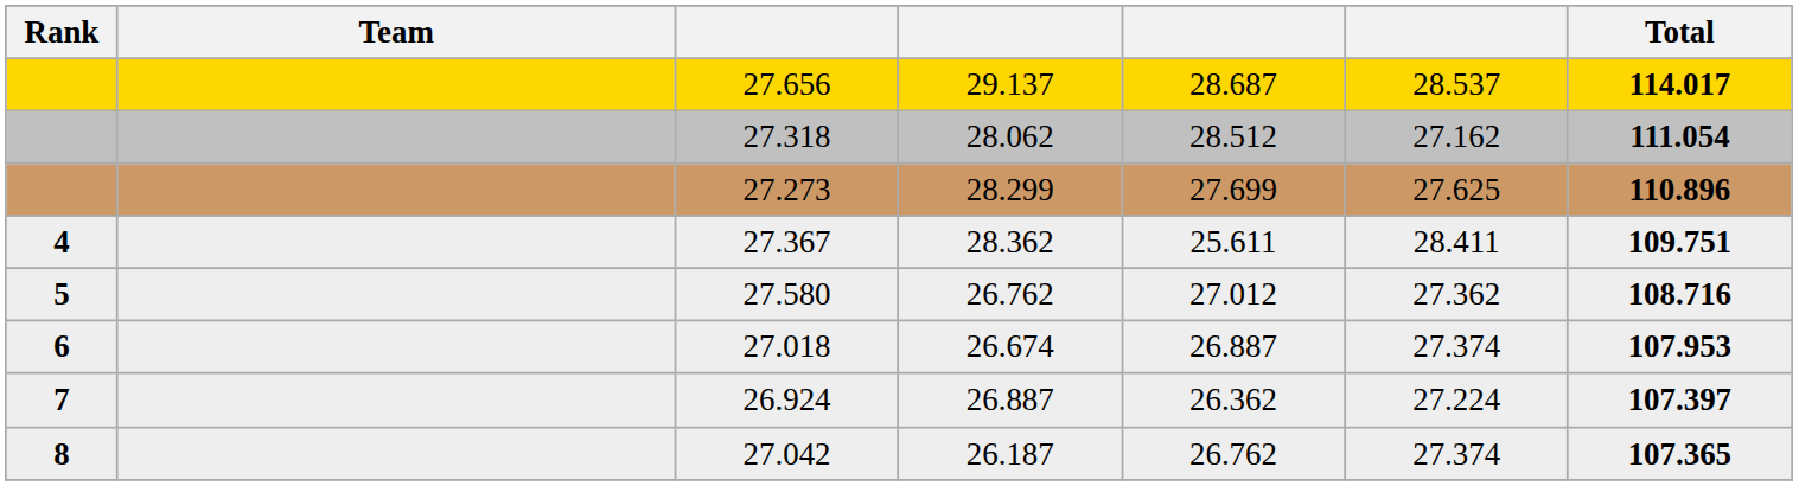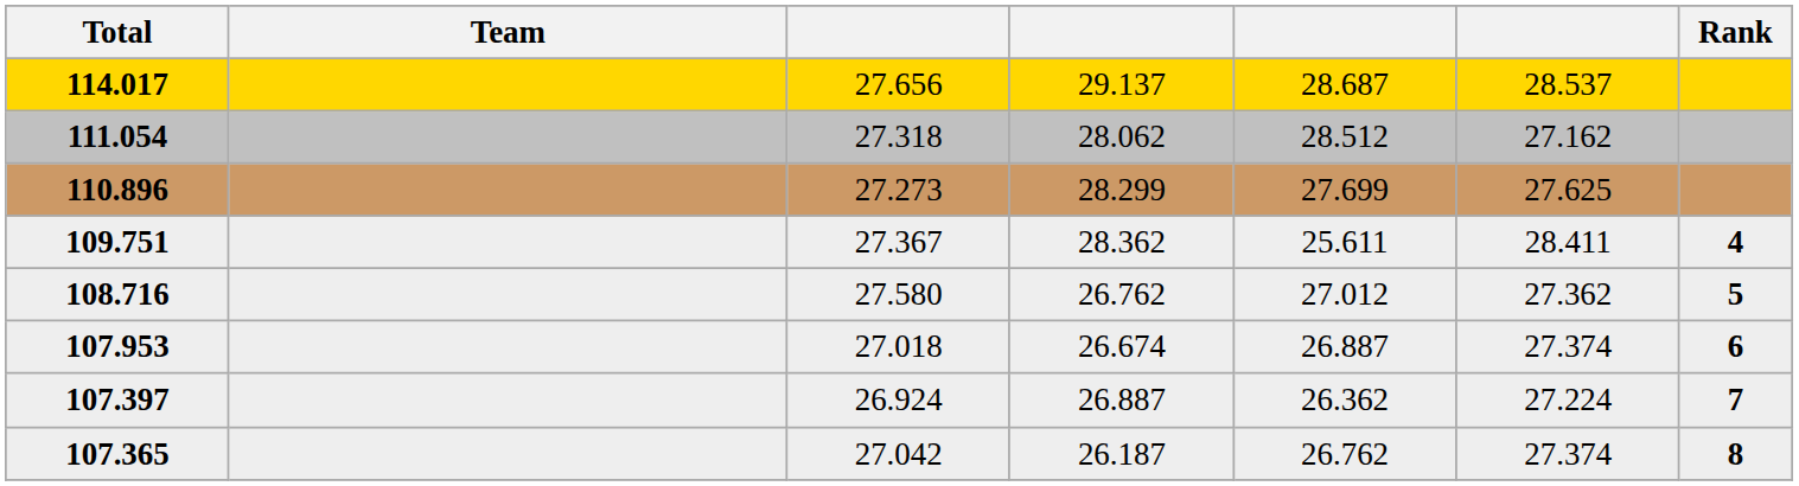 <table class="wikitable" style="text-align:center; font-size:95%">
 <tr>
-<th width="5%">Rank</th>
+<th width="10%">Total</th>
 <th width="25%">Team</th>
 <th width="10%"></th>
 <th width="10%"></th>
 <th width="10%"></th>
 <th width="10%"></th>
-<th width="10%">Total</th>
+<th width="5%">Rank</th>
 </tr>
 <tr bgcolor=gold>
-<td></td>
+<td><strong>114.017</strong></td>
 <td align="left"><strong></strong></td>
 <td>27.656</td>
 <td>29.137</td>
 <td>28.687</td>
 <td>28.537</td>
-<td><strong>114.017</strong></td>
+<td></td>
 </tr>
 <tr bgcolor=silver>
-<td></td>
+<td><strong>111.054</strong></td>
 <td align="left"><strong></strong></td>
 <td>27.318</td>
 <td>28.062</td>
 <td>28.512</td>
 <td>27.162</td>
-<td><strong>111.054</strong></td>
+<td></td>
 </tr>
 <tr bgcolor=cc9966>
-<td></td>
+<td><strong>110.896</strong></td>
 <td align="left"><strong></strong></td>
 <td>27.273</td>
 <td>28.299</td>
 <td>27.699</td>
 <td>27.625</td>
-<td><strong>110.896</strong></td>
+<td></td>
 </tr>
 <tr bgcolor=eeeeee>
-<td><strong>4</strong></td>
+<td><strong>109.751</strong></td>
 <td align="left"><strong></strong></td>
 <td>27.367</td>
 <td>28.362</td>
 <td>25.611</td>
 <td>28.411</td>
-<td><strong>109.751</strong></td>
+<td><strong>4</strong></td>
 </tr>
 <tr bgcolor=eeeeee>
-<td><strong>5</strong></td>
+<td><strong>108.716</strong></td>
 <td align="left"><strong></strong></td>
 <td>27.580</td>
 <td>26.762</td>
 <td>27.012</td>
 <td>27.362</td>
-<td><strong>108.716</strong></td>
+<td><strong>5</strong></td>
 </tr>
 <tr bgcolor=eeeeee>
-<td><strong>6</strong></td>
+<td><strong>107.953</strong></td>
 <td align="left"><strong></strong></td>
 <td>27.018</td>
 <td>26.674</td>
 <td>26.887</td>
 <td>27.374</td>
-<td><strong>107.953</strong></td>
+<td><strong>6</strong></td>
 </tr>
 <tr bgcolor=eeeeee>
-<td><strong>7</strong></td>
+<td><strong>107.397</strong></td>
 <td align="left"><strong></strong></td>
 <td>26.924</td>
 <td>26.887</td>
 <td>26.362</td>
 <td>27.224</td>
-<td><strong>107.397</strong></td>
+<td><strong>7</strong></td>
 </tr>
 <tr bgcolor=eeeeee>
-<td><strong>8</strong></td>
+<td><strong>107.365</strong></td>
 <td align="left"><strong></strong></td>
 <td>27.042</td>
 <td>26.187</td>
 <td>26.762</td>
 <td>27.374</td>
-<td><strong>107.365</strong></td>
+<td><strong>8</strong></td>
 </tr>
 </table>
